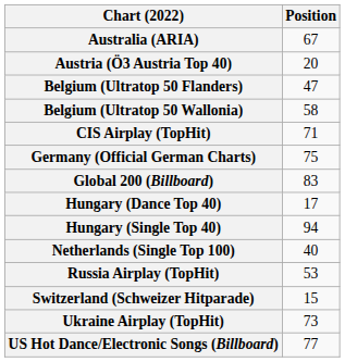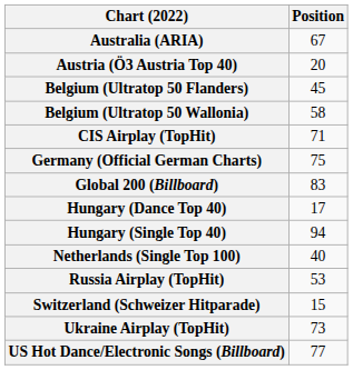 <table class="wikitable sortable plainrowheaders" style="text-align:center">
 <tr>
 <th scope="col">Chart (2022)</th>
 <th scope="col">Position</th>
 </tr>
 <tr>
 <th scope="row">Australia (ARIA)</th>
 <td>67</td>
 </tr>
 <tr>
 <th scope="row">Austria (Ö3 Austria Top 40)</th>
 <td>20</td>
 </tr>
 <tr>
 <th scope="row">Belgium (Ultratop 50 Flanders)</th>
-<td>47</td>
+<td>45</td>
 </tr>
 <tr>
 <th scope="row">Belgium (Ultratop 50 Wallonia)</th>
 <td>58</td>
 </tr>
 <tr>
 <th scope="row">CIS Airplay (TopHit)</th>
 <td>71</td>
 </tr>
 <tr>
 <th scope="row">Germany (Official German Charts)</th>
 <td>75</td>
 </tr>
 <tr>
 <th scope="row">Global 200 (<em>Billboard</em>)</th>
 <td>83</td>
 </tr>
 <tr>
 <th scope="row">Hungary (Dance Top 40)</th>
 <td>17</td>
 </tr>
 <tr>
 <th scope="row">Hungary (Single Top 40)</th>
 <td>94</td>
 </tr>
 <tr>
 <th scope="row">Netherlands (Single Top 100)</th>
 <td>40</td>
 </tr>
 <tr>
 <th scope="row">Russia Airplay (TopHit)</th>
 <td>53</td>
 </tr>
 <tr>
 <th scope="row">Switzerland (Schweizer Hitparade)</th>
 <td>15</td>
 </tr>
 <tr>
 <th scope="row">Ukraine Airplay (TopHit)</th>
 <td>73</td>
 </tr>
 <tr>
 <th scope="row">US Hot Dance/Electronic Songs (<em>Billboard</em>)</th>
 <td>77</td>
 </tr>
 </table>
